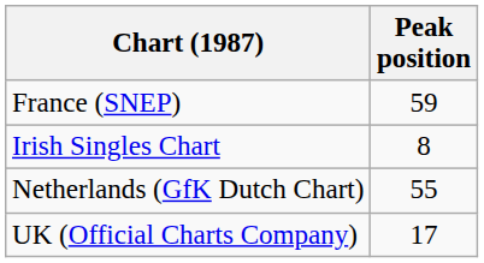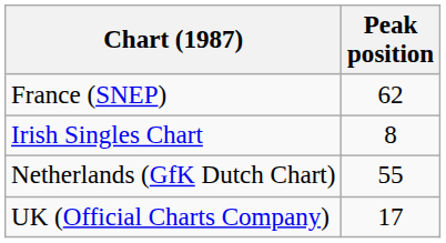 <table class="wikitable sortable">
 <tr>
 <th>Chart (1987)</th>
 <th>Peak<br>position</th>
 </tr>
 <tr>
 <td>France (<a href='#'>SNEP</a>)</td>
-<td align="center">59</td>
+<td align="center">62</td>
 </tr>
 <tr>
 <td><a href='#'>Irish Singles Chart</a></td>
 <td align="center">8</td>
 </tr>
 <tr>
 <td>Netherlands (<a href='#'>GfK</a> Dutch Chart)</td>
 <td align="center">55</td>
 </tr>
 <tr>
 <td>UK (<a href='#'>Official Charts Company</a>)</td>
 <td align="center">17</td>
 </tr>
 </table>
